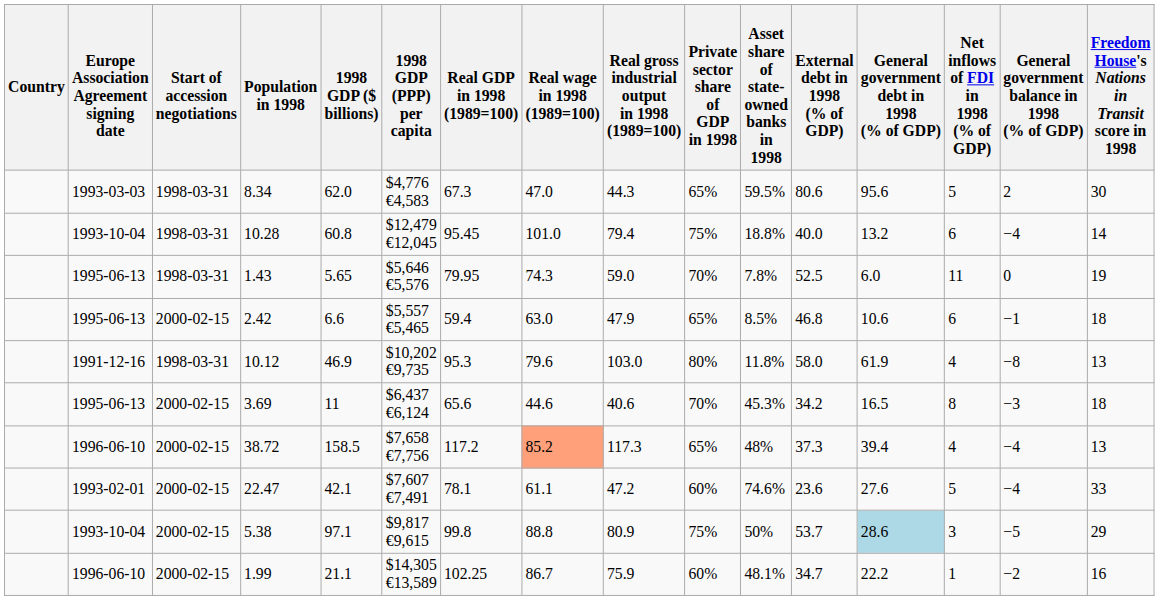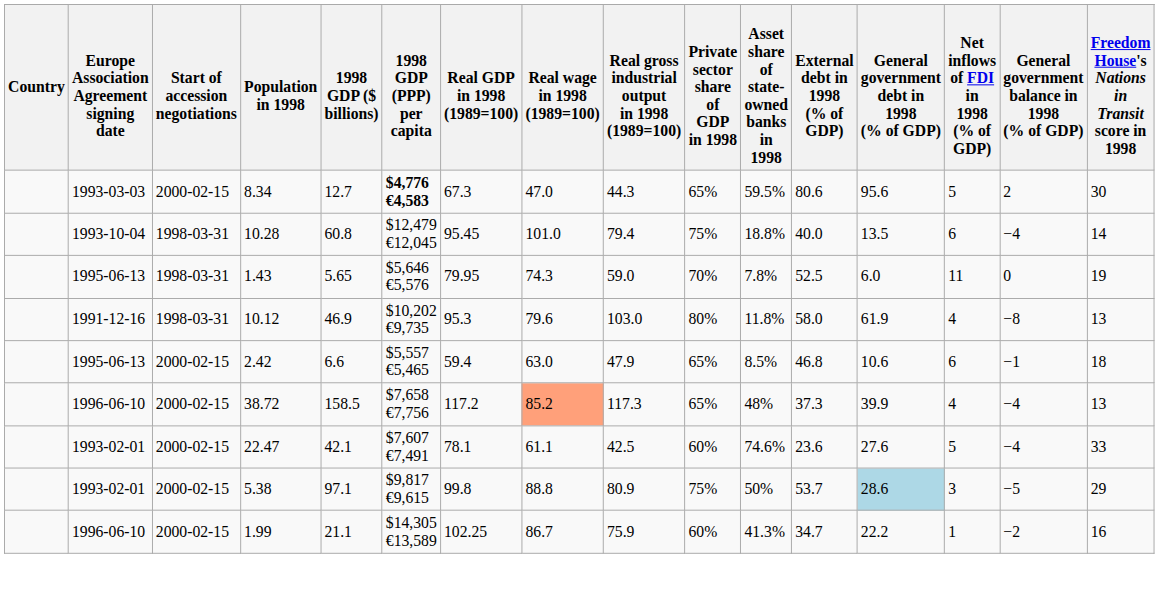 <table class="sortable wikitable col1left" >
 <tr>
 </tr>
 <tr>
 <th>Country</th>
 <th style="width:2em;"><br>Europe Association Agreement<br>signing date<br></th>
 <th style="width:2em;"><br>Start of accession negotiations<br></th>
 <th style="width:2em;"><br>Population in 1998<br></th>
 <th style="width:2em;"><br>1998 GDP ($ billions)<br></th>
 <th style="width:2em;"><br>1998 GDP (PPP) per capita<br></th>
 <th style="width:2em;"><br>Real GDP in 1998<br>(1989=100)<br></th>
 <th style="width:2em;"><br>Real wage in 1998<br>(1989=100)<br></th>
 <th style="width:2em;"><br>Real gross industrial output<br>in 1998 (1989=100)<br></th>
 <th style="width:2em;"><br>Private sector share of GDP in 1998<br></th>
 <th style="width:2em;"><br>Asset share of state-owned banks in 1998<br></th>
 <th style="width:2em;"><br>External debt in 1998<br>(% of GDP)<br></th>
 <th style="width:2em;"><br>General government debt in 1998<br>(% of GDP)<br></th>
 <th style="width:2em;"><br>Net inflows of <a href='#'>FDI</a> in 1998 (% of GDP)<br></th>
 <th style="width:2em;"><br>General government balance in 1998<br>(% of GDP)<br></th>
 <th style="width:2em;"><br><a href='#'>Freedom House</a>'s <em>Nations in Transit</em> score in 1998<br></th>
 </tr>
 <tr>
 <td></td>
 <td>1993-03-03</td>
-<td>1998-03-31</td>
+<td>2000-02-15</td>
 <td>8.34</td>
-<td>62.0</td>
-<td>$4,776<br>€4,583</td>
+<td>12.7</td>
+<td><strong>$4,776<br>€4,583</strong></td>
 <td>67.3</td>
 <td>47.0</td>
 <td>44.3</td>
 <td>65%</td>
 <td>59.5%</td>
 <td>80.6</td>
 <td>95.6</td>
 <td>5</td>
 <td>2</td>
 <td>30</td>
 </tr>
 <tr>
 <td></td>
 <td>1993-10-04</td>
 <td>1998-03-31</td>
 <td>10.28</td>
 <td>60.8</td>
 <td>$12,479<br>€12,045</td>
 <td>95.45</td>
 <td>101.0</td>
 <td>79.4</td>
 <td>75%</td>
 <td>18.8%</td>
 <td>40.0</td>
-<td>13.2</td>
+<td>13.5</td>
 <td>6</td>
 <td>−4</td>
 <td>14</td>
 </tr>
 <tr>
 <td></td>
 <td>1995-06-13</td>
 <td>1998-03-31</td>
 <td>1.43</td>
 <td>5.65</td>
 <td>$5,646<br>€5,576</td>
 <td>79.95</td>
 <td>74.3</td>
 <td>59.0</td>
 <td>70%</td>
 <td>7.8%</td>
 <td>52.5</td>
 <td>6.0</td>
 <td>11</td>
 <td>0</td>
 <td>19</td>
 </tr>
 <tr>
 <td></td>
-<td>1995-06-13</td>
-<td>2000-02-15</td>
-<td>2.42</td>
-<td>6.6</td>
-<td>$5,557<br>€5,465</td>
-<td>59.4</td>
-<td>63.0</td>
-<td>47.9</td>
-<td>65%</td>
-<td>8.5%</td>
-<td>46.8</td>
-<td>10.6</td>
-<td>6</td>
-<td>−1</td>
-<td>18</td>
-</tr>
-<tr>
-<td></td>
 <td>1991-12-16</td>
 <td>1998-03-31</td>
 <td>10.12</td>
 <td>46.9</td>
 <td>$10,202<br>€9,735</td>
 <td>95.3</td>
 <td>79.6</td>
 <td>103.0</td>
 <td>80%</td>
 <td>11.8%</td>
 <td>58.0</td>
 <td>61.9</td>
 <td>4</td>
 <td>−8</td>
 <td>13</td>
 </tr>
 <tr>
 <td></td>
 <td>1995-06-13</td>
 <td>2000-02-15</td>
-<td>3.69</td>
-<td>11</td>
-<td>$6,437<br>€6,124</td>
-<td>65.6</td>
-<td>44.6</td>
-<td>40.6</td>
-<td>70%</td>
-<td>45.3%</td>
-<td>34.2</td>
-<td>16.5</td>
-<td>8</td>
-<td>−3</td>
+<td>2.42</td>
+<td>6.6</td>
+<td>$5,557<br>€5,465</td>
+<td>59.4</td>
+<td>63.0</td>
+<td>47.9</td>
+<td>65%</td>
+<td>8.5%</td>
+<td>46.8</td>
+<td>10.6</td>
+<td>6</td>
+<td>−1</td>
 <td>18</td>
 </tr>
 <tr>
 <td></td>
 <td>1996-06-10</td>
 <td>2000-02-15</td>
 <td>38.72</td>
 <td>158.5</td>
 <td>$7,658<br>€7,756</td>
 <td>117.2</td>
 <td style="background: lightsalmon;">85.2</td>
 <td>117.3</td>
 <td>65%</td>
 <td>48%</td>
 <td>37.3</td>
-<td>39.4</td>
+<td>39.9</td>
 <td>4</td>
 <td>−4</td>
 <td>13</td>
 </tr>
 <tr>
 <td></td>
 <td>1993-02-01</td>
 <td>2000-02-15</td>
 <td>22.47</td>
 <td>42.1</td>
 <td>$7,607<br>€7,491</td>
 <td>78.1</td>
 <td>61.1</td>
-<td>47.2</td>
+<td>42.5</td>
 <td>60%</td>
 <td>74.6%</td>
 <td>23.6</td>
 <td>27.6</td>
 <td>5</td>
 <td>−4</td>
 <td>33</td>
 </tr>
 <tr>
 <td></td>
-<td>1993-10-04</td>
+<td>1993-02-01</td>
 <td>2000-02-15</td>
 <td>5.38</td>
 <td>97.1</td>
 <td>$9,817<br>€9,615</td>
 <td>99.8</td>
 <td>88.8</td>
 <td>80.9</td>
 <td>75%</td>
 <td>50%</td>
 <td>53.7</td>
 <td style="background: lightblue;">28.6</td>
 <td>3</td>
 <td>−5</td>
 <td>29</td>
 </tr>
 <tr>
 <td></td>
 <td>1996-06-10</td>
 <td>2000-02-15</td>
 <td>1.99</td>
 <td>21.1</td>
 <td>$14,305<br>€13,589</td>
 <td>102.25</td>
 <td>86.7</td>
 <td>75.9</td>
 <td>60%</td>
-<td>48.1%</td>
+<td>41.3%</td>
 <td>34.7</td>
 <td>22.2</td>
 <td>1</td>
 <td>−2</td>
 <td>16</td>
 </tr>
 </table>
